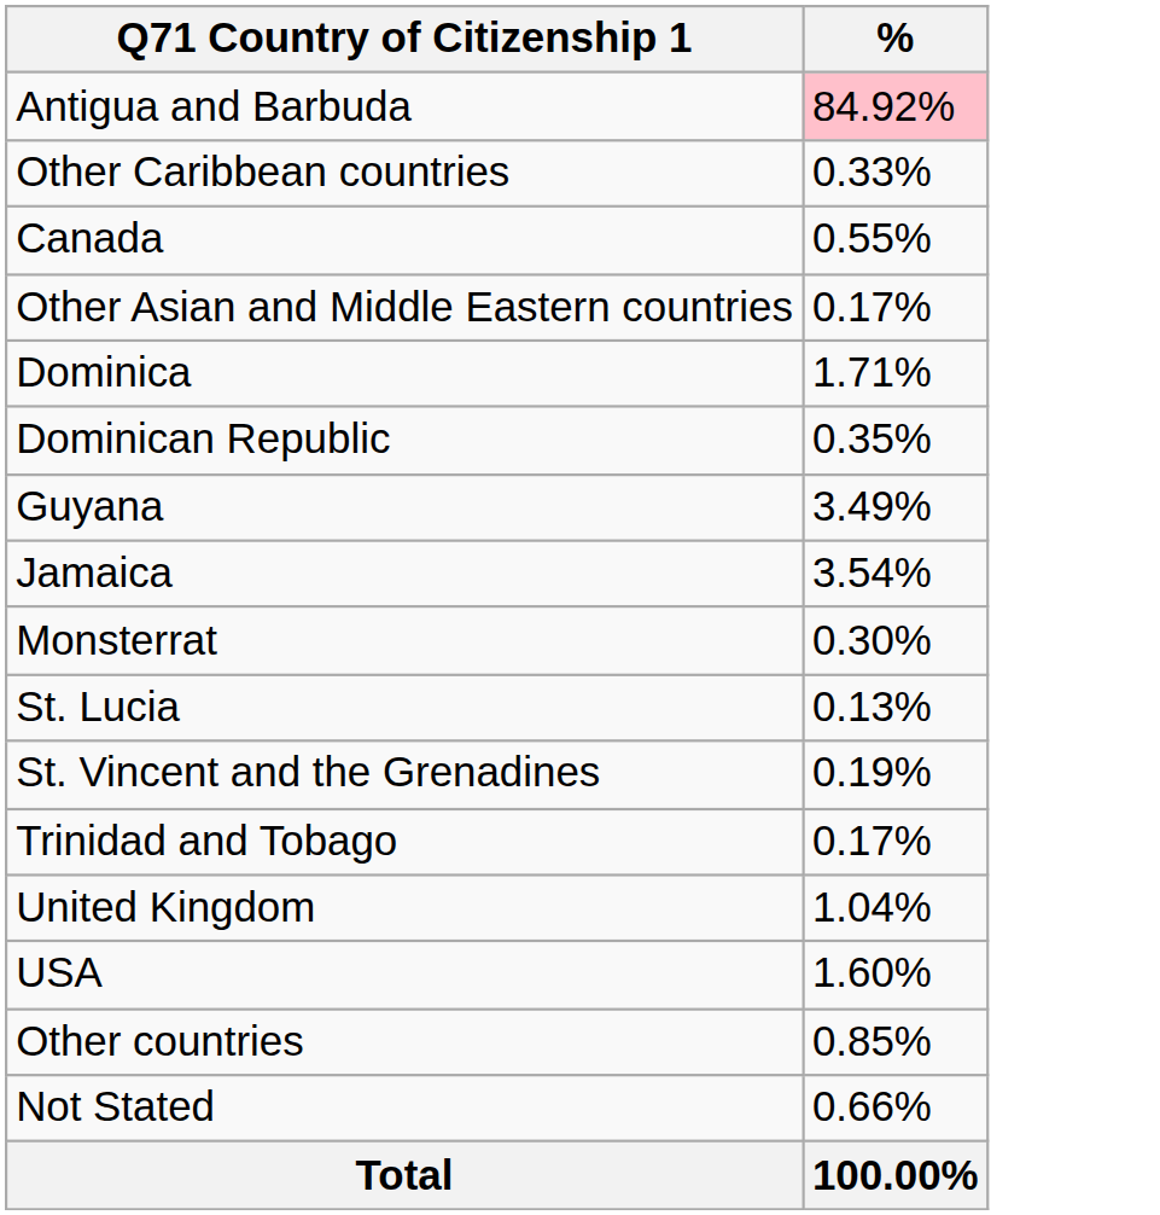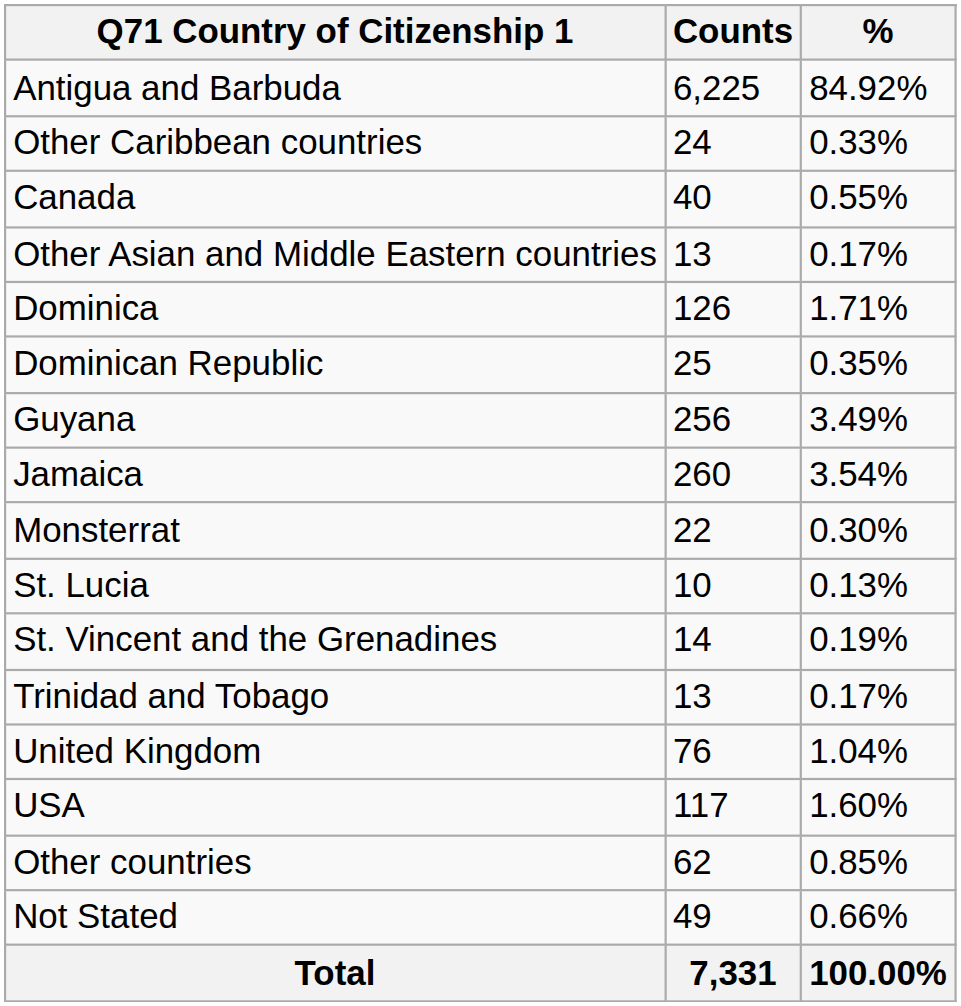 <table class="wikitable sortable">
 <tr>
 <th>Q71 Country of Citizenship 1</th>
+<th>Counts</th>
 <th>%</th>
 </tr>
 <tr>
 <td>Antigua and Barbuda</td>
-<td style="background: pink;">84.92%</td>
+<td>6,225</td>
+<td>84.92%</td>
 </tr>
 <tr>
 <td>Other Caribbean countries</td>
+<td>24</td>
 <td>0.33%</td>
 </tr>
 <tr>
 <td>Canada</td>
+<td>40</td>
 <td>0.55%</td>
 </tr>
 <tr>
 <td>Other Asian and Middle Eastern countries</td>
+<td>13</td>
 <td>0.17%</td>
 </tr>
 <tr>
 <td>Dominica</td>
+<td>126</td>
 <td>1.71%</td>
 </tr>
 <tr>
 <td>Dominican Republic</td>
+<td>25</td>
 <td>0.35%</td>
 </tr>
 <tr>
 <td>Guyana</td>
+<td>256</td>
 <td>3.49%</td>
 </tr>
 <tr>
 <td>Jamaica</td>
+<td>260</td>
 <td>3.54%</td>
 </tr>
 <tr>
 <td>Monsterrat</td>
+<td>22</td>
 <td>0.30%</td>
 </tr>
 <tr>
 <td>St. Lucia</td>
+<td>10</td>
 <td>0.13%</td>
 </tr>
 <tr>
 <td>St. Vincent and the Grenadines</td>
+<td>14</td>
 <td>0.19%</td>
 </tr>
 <tr>
 <td>Trinidad and Tobago</td>
+<td>13</td>
 <td>0.17%</td>
 </tr>
 <tr>
 <td>United Kingdom</td>
+<td>76</td>
 <td>1.04%</td>
 </tr>
 <tr>
 <td>USA</td>
+<td>117</td>
 <td>1.60%</td>
 </tr>
 <tr>
 <td>Other countries</td>
+<td>62</td>
 <td>0.85%</td>
 </tr>
 <tr>
 <td>Not Stated</td>
+<td>49</td>
 <td>0.66%</td>
 </tr>
 <tr>
 <th>Total</th>
+<th>7,331</th>
 <th>100.00%</th>
 </tr>
 </table>
